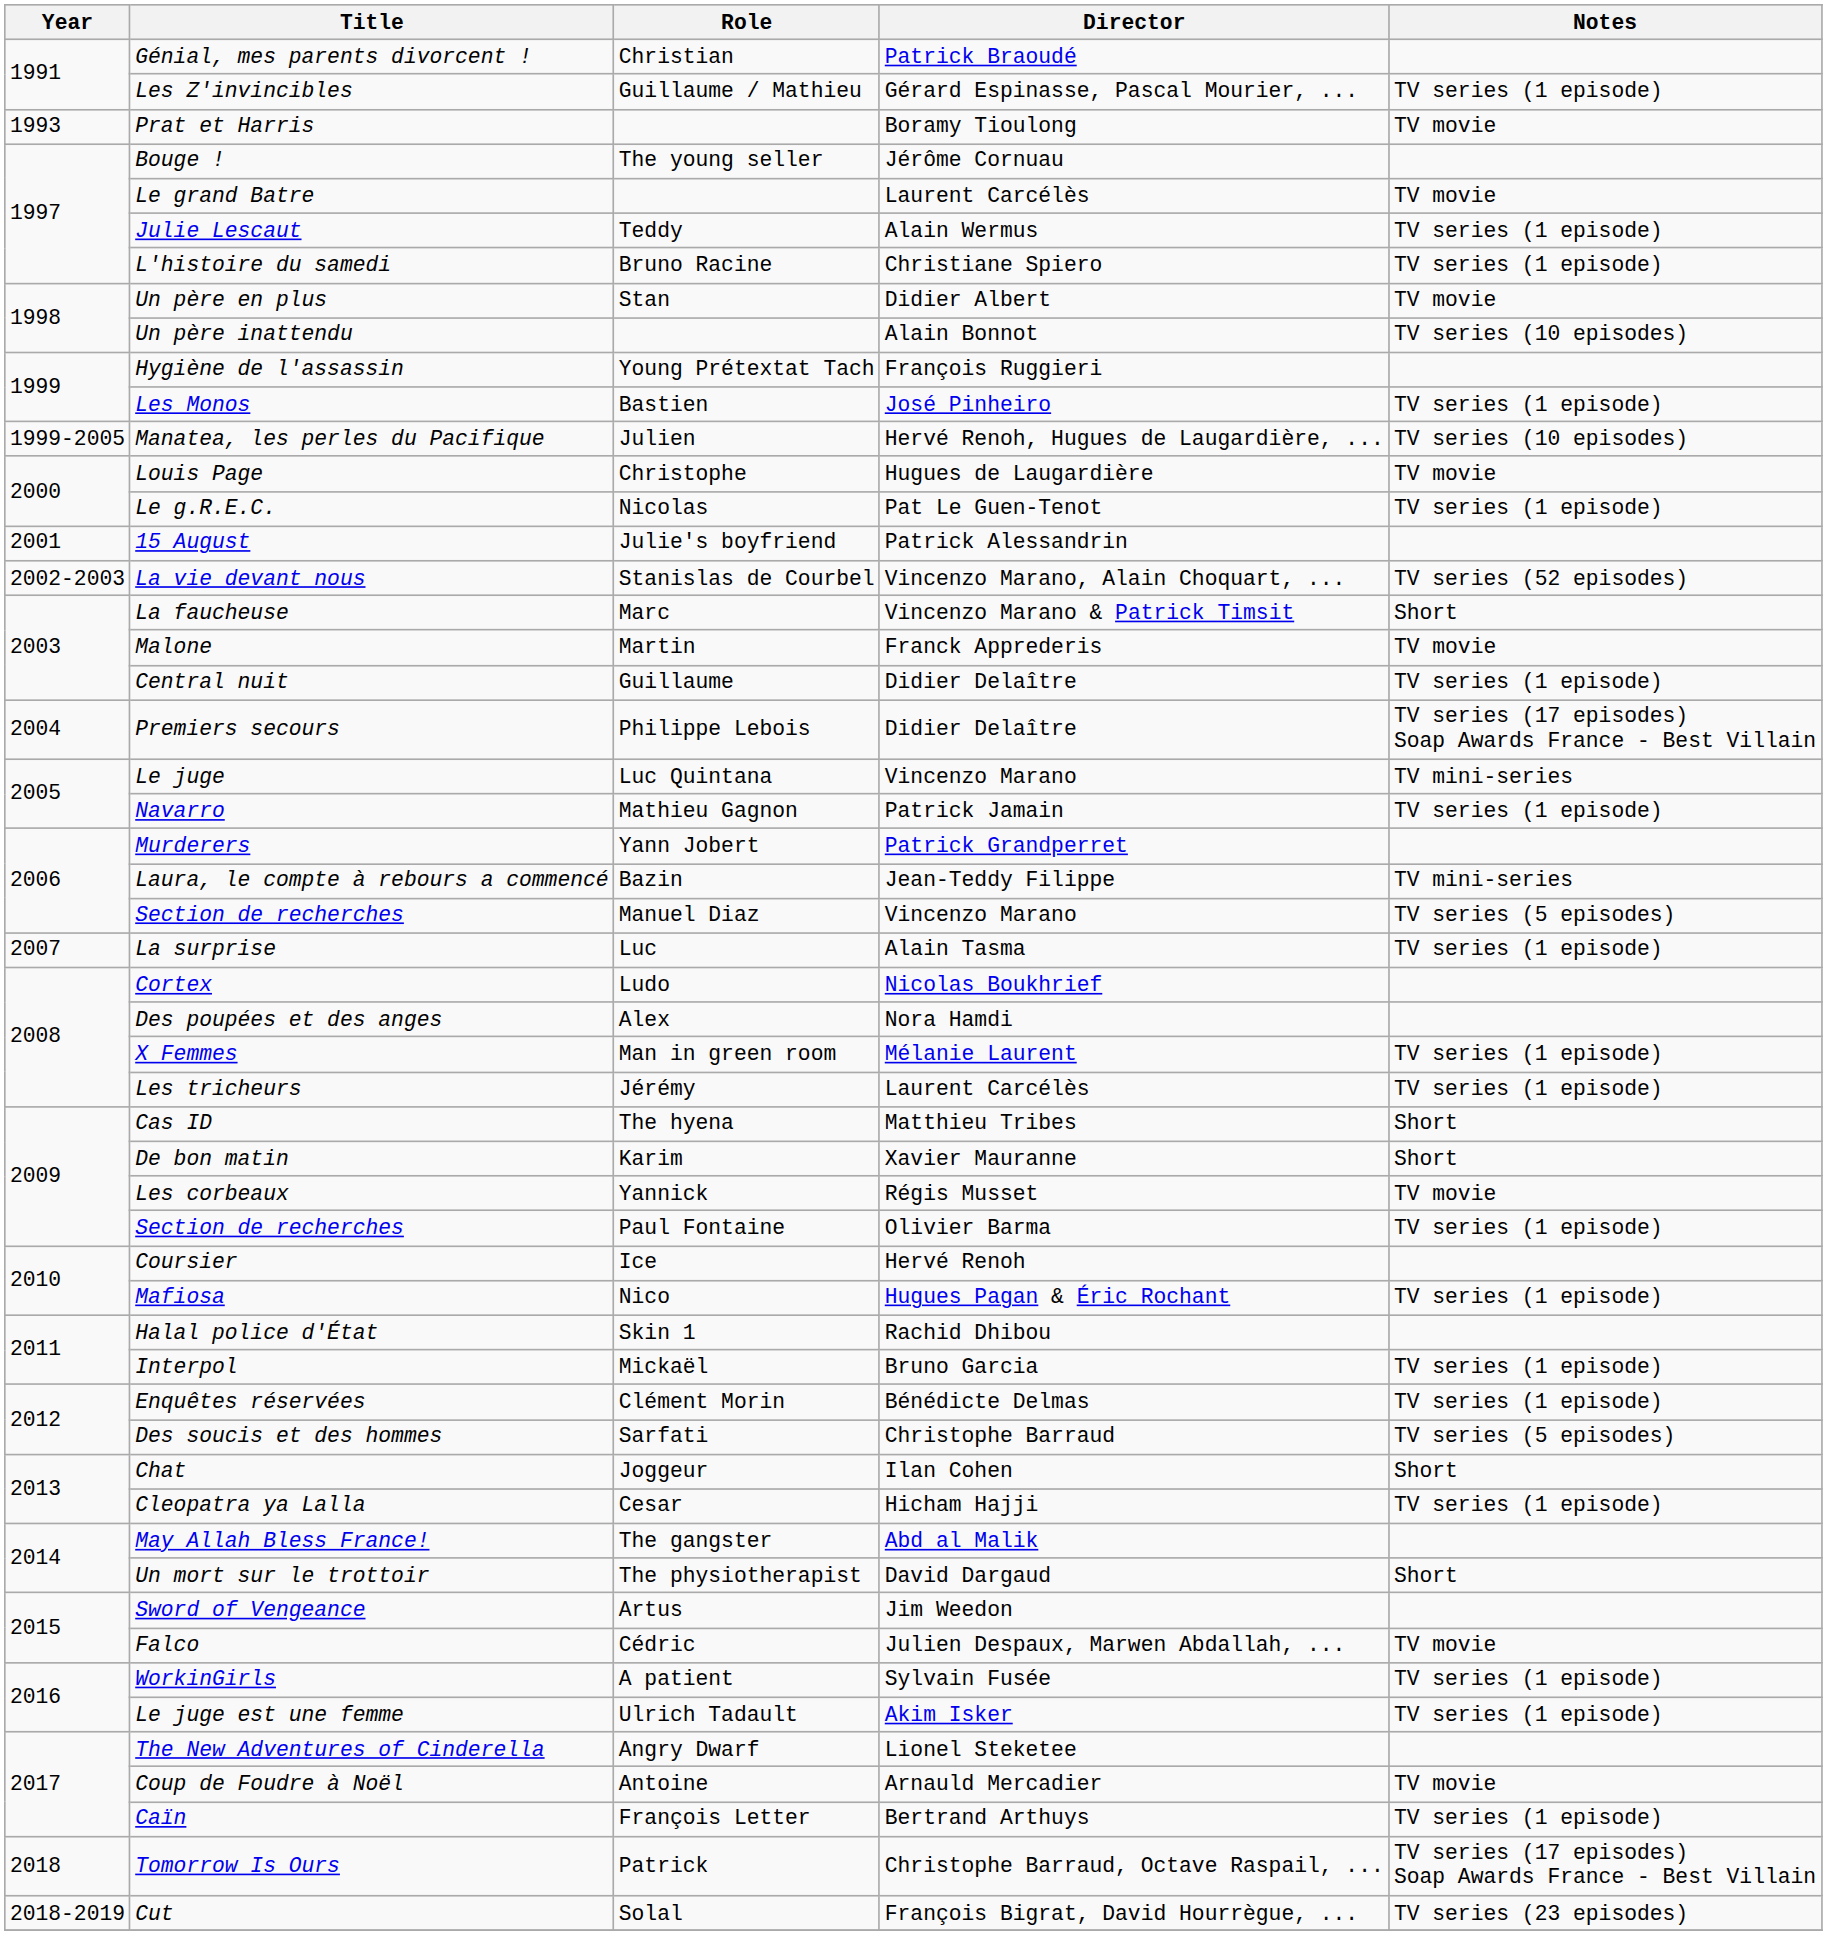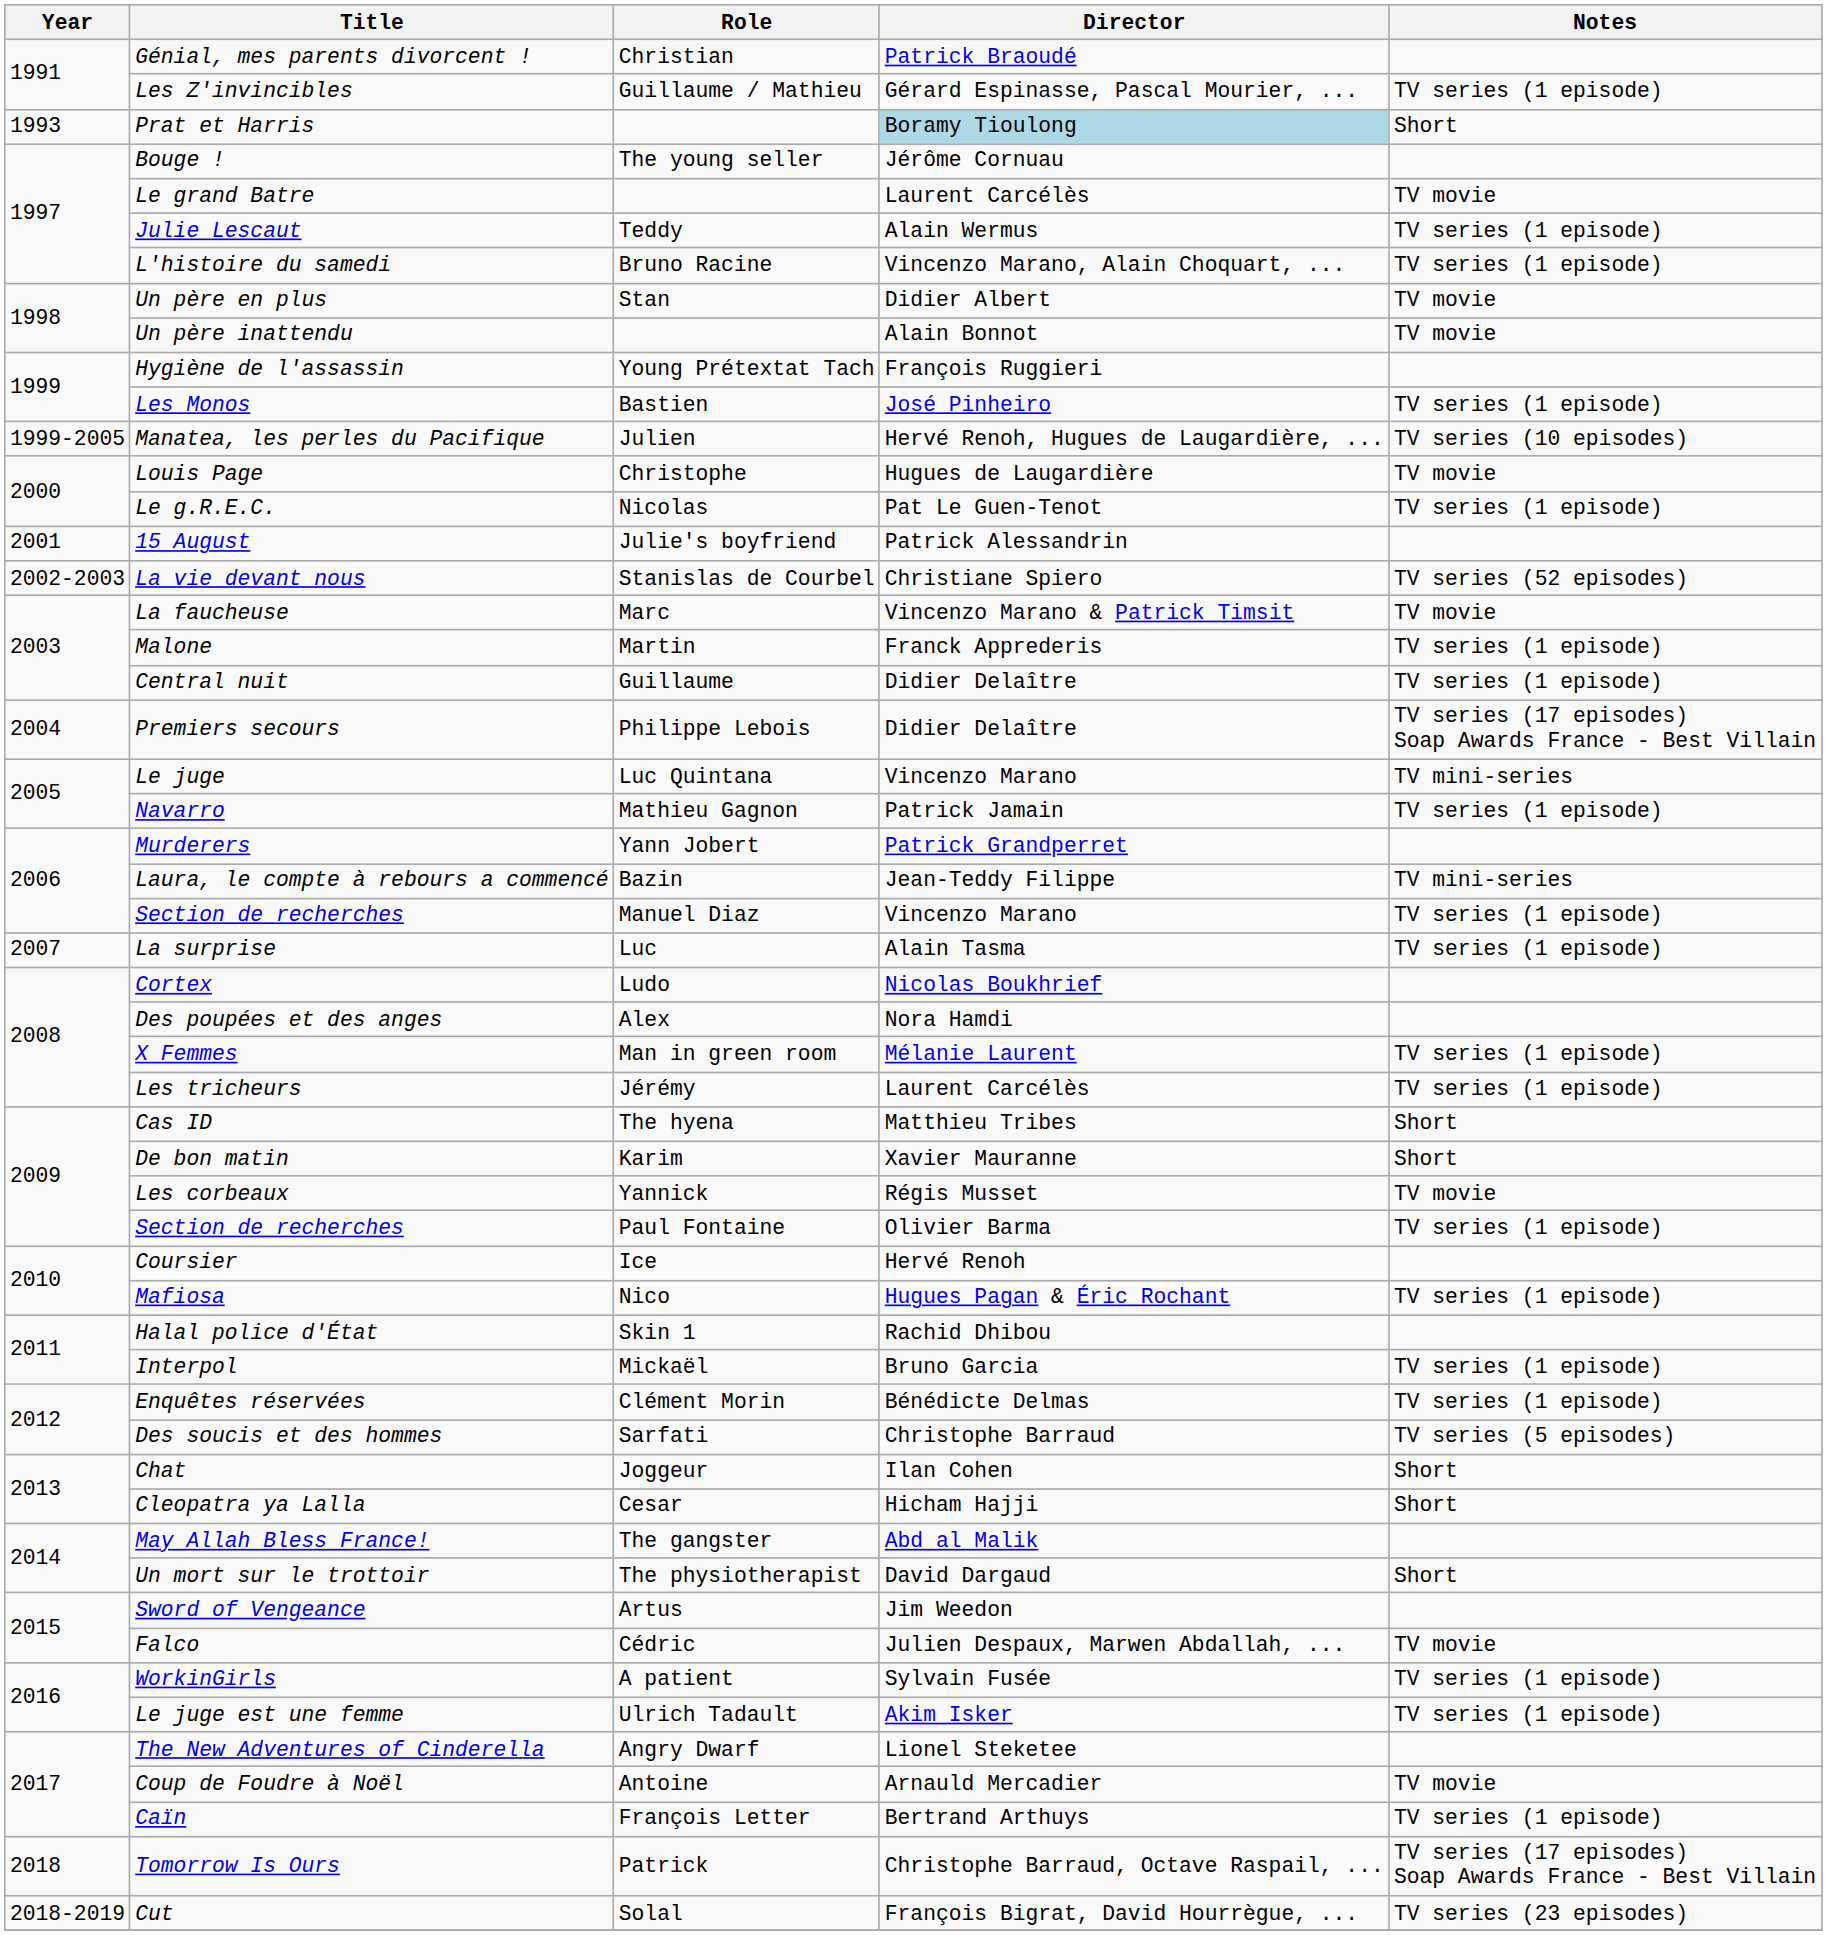 <table class="wikitable sortable">
 <tr>
 <th>Year</th>
 <th>Title</th>
 <th>Role</th>
 <th>Director</th>
 <th class="unsortable">Notes</th>
 </tr>
 <tr>
 <td rowspan=2>1991</td>
 <td><em>Génial, mes parents divorcent !</em></td>
 <td>Christian</td>
 <td><a href='#'>Patrick Braoudé</a></td>
 <td></td>
 </tr>
 <tr>
 <td><em>Les Z'invincibles</em></td>
 <td>Guillaume / Mathieu</td>
 <td>Gérard Espinasse, Pascal Mourier, ...</td>
 <td>TV series (1 episode)</td>
 </tr>
 <tr>
 <td>1993</td>
 <td><em>Prat et Harris</em></td>
 <td></td>
-<td>Boramy Tioulong</td>
-<td>TV movie</td>
+<td style="background: lightblue;">Boramy Tioulong</td>
+<td>Short</td>
 </tr>
 <tr>
 <td rowspan=4>1997</td>
 <td><em>Bouge !</em></td>
 <td>The young seller</td>
 <td>Jérôme Cornuau</td>
 <td></td>
 </tr>
 <tr>
 <td><em>Le grand Batre</em></td>
 <td></td>
 <td>Laurent Carcélès</td>
 <td>TV movie</td>
 </tr>
 <tr>
 <td><em><a href='#'>Julie Lescaut</a></em></td>
 <td>Teddy</td>
 <td>Alain Wermus</td>
 <td>TV series (1 episode)</td>
 </tr>
 <tr>
 <td><em>L'histoire du samedi</em></td>
 <td>Bruno Racine</td>
-<td>Christiane Spiero</td>
+<td>Vincenzo Marano, Alain Choquart, ...</td>
 <td>TV series (1 episode)</td>
 </tr>
 <tr>
 <td rowspan=2>1998</td>
 <td><em>Un père en plus</em></td>
 <td>Stan</td>
 <td>Didier Albert</td>
 <td>TV movie</td>
 </tr>
 <tr>
 <td><em>Un père inattendu</em></td>
 <td></td>
 <td>Alain Bonnot</td>
-<td>TV series (10 episodes)</td>
+<td>TV movie</td>
 </tr>
 <tr>
 <td rowspan=2>1999</td>
 <td><em>Hygiène de l'assassin</em></td>
 <td>Young Prétextat Tach</td>
 <td>François Ruggieri</td>
 <td></td>
 </tr>
 <tr>
 <td><em><a href='#'>Les Monos</a></em></td>
 <td>Bastien</td>
 <td><a href='#'>José Pinheiro</a></td>
 <td>TV series (1 episode)</td>
 </tr>
 <tr>
 <td>1999-2005</td>
 <td><em>Manatea, les perles du Pacifique</em></td>
 <td>Julien</td>
 <td>Hervé Renoh, Hugues de Laugardière, ...</td>
 <td>TV series (10 episodes)</td>
 </tr>
 <tr>
 <td rowspan=2>2000</td>
 <td><em>Louis Page</em></td>
 <td>Christophe</td>
 <td>Hugues de Laugardière</td>
 <td>TV movie</td>
 </tr>
 <tr>
 <td><em>Le g.R.E.C.</em></td>
 <td>Nicolas</td>
 <td>Pat Le Guen-Tenot</td>
 <td>TV series (1 episode)</td>
 </tr>
 <tr>
 <td>2001</td>
 <td><em><a href='#'>15 August</a></em></td>
 <td>Julie's boyfriend</td>
 <td>Patrick Alessandrin</td>
 <td></td>
 </tr>
 <tr>
 <td>2002-2003</td>
 <td><em><a href='#'>La vie devant nous</a></em></td>
 <td>Stanislas de Courbel</td>
-<td>Vincenzo Marano, Alain Choquart, ...</td>
+<td>Christiane Spiero</td>
 <td>TV series (52 episodes)</td>
 </tr>
 <tr>
 <td rowspan=3>2003</td>
 <td><em>La faucheuse</em></td>
 <td>Marc</td>
 <td>Vincenzo Marano & <a href='#'>Patrick Timsit</a></td>
-<td>Short</td>
+<td>TV movie</td>
 </tr>
 <tr>
 <td><em>Malone</em></td>
 <td>Martin</td>
 <td>Franck Apprederis</td>
-<td>TV movie</td>
+<td>TV series (1 episode)</td>
 </tr>
 <tr>
 <td><em>Central nuit</em></td>
 <td>Guillaume</td>
 <td>Didier Delaître</td>
 <td>TV series (1 episode)</td>
 </tr>
 <tr>
 <td>2004</td>
 <td><em>Premiers secours</em></td>
 <td>Philippe Lebois</td>
 <td>Didier Delaître</td>
 <td>TV series (17 episodes)<br>Soap Awards France - Best Villain</td>
 </tr>
 <tr>
 <td rowspan=2>2005</td>
 <td><em>Le juge</em></td>
 <td>Luc Quintana</td>
 <td>Vincenzo Marano</td>
 <td>TV mini-series</td>
 </tr>
 <tr>
 <td><em><a href='#'>Navarro</a></em></td>
 <td>Mathieu Gagnon</td>
 <td>Patrick Jamain</td>
 <td>TV series (1 episode)</td>
 </tr>
 <tr>
 <td rowspan=3>2006</td>
 <td><em><a href='#'>Murderers</a></em></td>
 <td>Yann Jobert</td>
 <td><a href='#'>Patrick Grandperret</a></td>
 <td></td>
 </tr>
 <tr>
 <td><em>Laura, le compte à rebours a commencé</em></td>
 <td>Bazin</td>
 <td>Jean-Teddy Filippe</td>
 <td>TV mini-series</td>
 </tr>
 <tr>
 <td><em><a href='#'>Section de recherches</a></em></td>
 <td>Manuel Diaz</td>
 <td>Vincenzo Marano</td>
-<td>TV series (5 episodes)</td>
+<td>TV series (1 episode)</td>
 </tr>
 <tr>
 <td>2007</td>
 <td><em>La surprise</em></td>
 <td>Luc</td>
 <td>Alain Tasma</td>
 <td>TV series (1 episode)</td>
 </tr>
 <tr>
 <td rowspan=4>2008</td>
 <td><em><a href='#'>Cortex</a></em></td>
 <td>Ludo</td>
 <td><a href='#'>Nicolas Boukhrief</a></td>
 <td></td>
 </tr>
 <tr>
 <td><em>Des poupées et des anges</em></td>
 <td>Alex</td>
 <td>Nora Hamdi</td>
 <td></td>
 </tr>
 <tr>
 <td><em><a href='#'>X Femmes</a></em></td>
 <td>Man in green room</td>
 <td><a href='#'>Mélanie Laurent</a></td>
 <td>TV series (1 episode)</td>
 </tr>
 <tr>
 <td><em>Les tricheurs</em></td>
 <td>Jérémy</td>
 <td>Laurent Carcélès</td>
 <td>TV series (1 episode)</td>
 </tr>
 <tr>
 <td rowspan=4>2009</td>
 <td><em>Cas ID</em></td>
 <td>The hyena</td>
 <td>Matthieu Tribes</td>
 <td>Short</td>
 </tr>
 <tr>
 <td><em>De bon matin</em></td>
 <td>Karim</td>
 <td>Xavier Mauranne</td>
 <td>Short</td>
 </tr>
 <tr>
 <td><em>Les corbeaux</em></td>
 <td>Yannick</td>
 <td>Régis Musset</td>
 <td>TV movie</td>
 </tr>
 <tr>
 <td><em><a href='#'>Section de recherches</a></em></td>
 <td>Paul Fontaine</td>
 <td>Olivier Barma</td>
 <td>TV series (1 episode)</td>
 </tr>
 <tr>
 <td rowspan=2>2010</td>
 <td><em>Coursier</em></td>
 <td>Ice</td>
 <td>Hervé Renoh</td>
 <td></td>
 </tr>
 <tr>
 <td><em><a href='#'>Mafiosa</a></em></td>
 <td>Nico</td>
 <td><a href='#'>Hugues Pagan</a> & <a href='#'>Éric Rochant</a></td>
 <td>TV series (1 episode)</td>
 </tr>
 <tr>
 <td rowspan=2>2011</td>
 <td><em>Halal police d'État</em></td>
 <td>Skin 1</td>
 <td>Rachid Dhibou</td>
 <td></td>
 </tr>
 <tr>
 <td><em>Interpol</em></td>
 <td>Mickaël</td>
 <td>Bruno Garcia</td>
 <td>TV series (1 episode)</td>
 </tr>
 <tr>
 <td rowspan=2>2012</td>
 <td><em>Enquêtes réservées</em></td>
 <td>Clément Morin</td>
 <td>Bénédicte Delmas</td>
 <td>TV series (1 episode)</td>
 </tr>
 <tr>
 <td><em>Des soucis et des hommes</em></td>
 <td>Sarfati</td>
 <td>Christophe Barraud</td>
 <td>TV series (5 episodes)</td>
 </tr>
 <tr>
 <td rowspan=2>2013</td>
 <td><em>Chat</em></td>
 <td>Joggeur</td>
 <td>Ilan Cohen</td>
 <td>Short</td>
 </tr>
 <tr>
 <td><em>Cleopatra ya Lalla</em></td>
 <td>Cesar</td>
 <td>Hicham Hajji</td>
-<td>TV series (1 episode)</td>
+<td>Short</td>
 </tr>
 <tr>
 <td rowspan=2>2014</td>
 <td><em><a href='#'>May Allah Bless France!</a></em></td>
 <td>The gangster</td>
 <td><a href='#'>Abd al Malik</a></td>
 <td></td>
 </tr>
 <tr>
 <td><em>Un mort sur le trottoir</em></td>
 <td>The physiotherapist</td>
 <td>David Dargaud</td>
 <td>Short</td>
 </tr>
 <tr>
 <td rowspan=2>2015</td>
 <td><em><a href='#'>Sword of Vengeance</a></em></td>
 <td>Artus</td>
 <td>Jim Weedon</td>
 <td></td>
 </tr>
 <tr>
 <td><em>Falco</em></td>
 <td>Cédric</td>
 <td>Julien Despaux, Marwen Abdallah, ...</td>
 <td>TV movie</td>
 </tr>
 <tr>
 <td rowspan=2>2016</td>
 <td><em><a href='#'>WorkinGirls</a></em></td>
 <td>A patient</td>
 <td>Sylvain Fusée</td>
 <td>TV series (1 episode)</td>
 </tr>
 <tr>
 <td><em>Le juge est une femme</em></td>
 <td>Ulrich Tadault</td>
 <td><a href='#'>Akim Isker</a></td>
 <td>TV series (1 episode)</td>
 </tr>
 <tr>
 <td rowspan=3>2017</td>
 <td><em><a href='#'>The New Adventures of Cinderella</a></em></td>
 <td>Angry Dwarf</td>
 <td>Lionel Steketee</td>
 <td></td>
 </tr>
 <tr>
 <td><em>Coup de Foudre à Noël</em></td>
 <td>Antoine</td>
 <td>Arnauld Mercadier</td>
 <td>TV movie</td>
 </tr>
 <tr>
 <td><em><a href='#'>Caïn</a></em></td>
 <td>François Letter</td>
 <td>Bertrand Arthuys</td>
 <td>TV series (1 episode)</td>
 </tr>
 <tr>
 <td>2018</td>
 <td><em><a href='#'>Tomorrow Is Ours</a></em></td>
 <td>Patrick</td>
 <td>Christophe Barraud, Octave Raspail, ...</td>
 <td>TV series (17 episodes)<br>Soap Awards France - Best Villain</td>
 </tr>
 <tr>
 <td>2018-2019</td>
 <td><em>Cut</em></td>
 <td>Solal</td>
 <td>François Bigrat, David Hourrègue, ...</td>
 <td>TV series (23 episodes)</td>
 </tr>
 <tr>
 </tr>
 </table>
